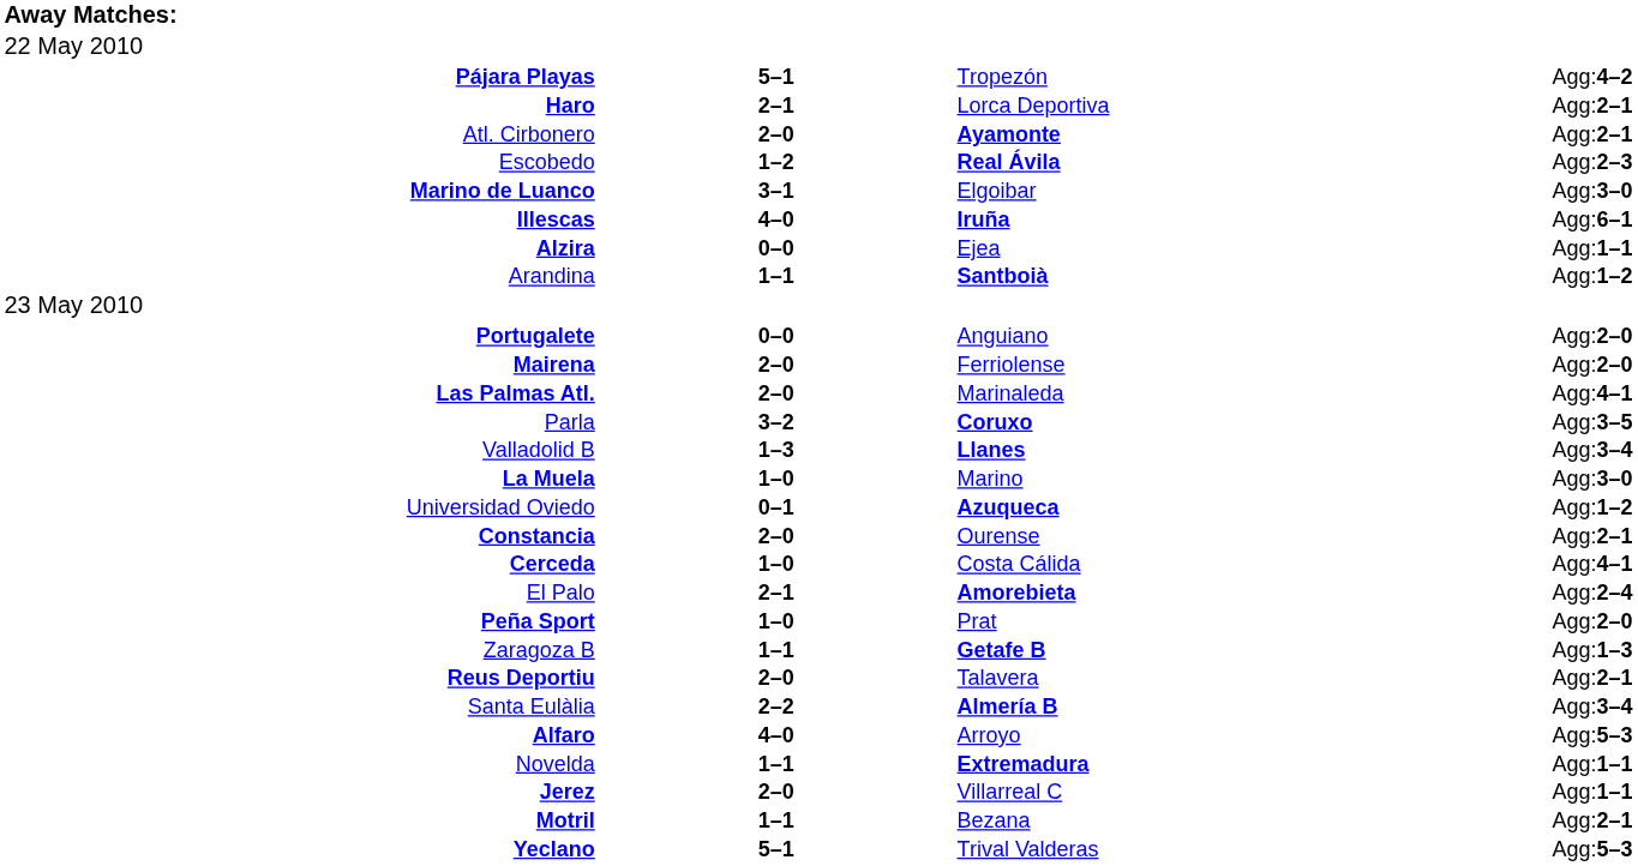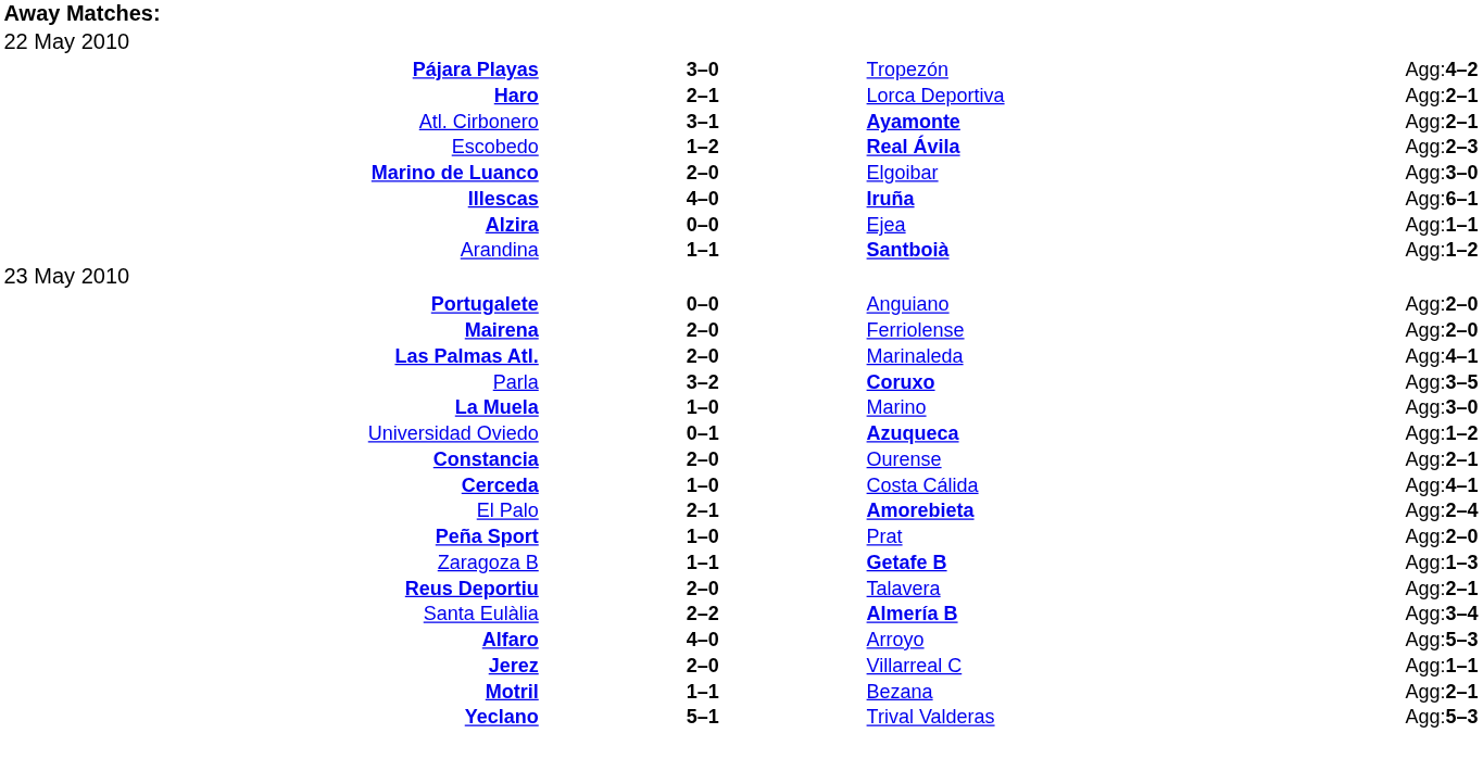 <table width=100% cellspacing=1>
 <tr>
 <th width=20%></th>
 <th width=12%></th>
 <th width=20%></th>
 <th></th>
 </tr>
 <tr>
 <td><strong>Away Matches:</strong></td>
 </tr>
 <tr>
 <td>22 May 2010</td>
 </tr>
 <tr style=font-size:90%>
 <td align=right><strong><a href='#'>Pájara Playas</a></strong></td>
-<td align=center><strong>5–1</strong></td>
+<td align=center><strong>3–0</strong></td>
 <td><a href='#'>Tropezón</a></td>
 <td>Agg:<strong>4–2</strong></td>
 </tr>
 <tr style=font-size:90%>
 <td align=right><strong><a href='#'>Haro</a></strong></td>
 <td align=center><strong>2–1</strong></td>
 <td><a href='#'>Lorca Deportiva</a></td>
 <td>Agg:<strong>2–1</strong></td>
 </tr>
 <tr style=font-size:90%>
 <td align=right><a href='#'>Atl. Cirbonero</a></td>
-<td align=center><strong>2–0</strong></td>
+<td align=center><strong>3–1</strong></td>
 <td><strong><a href='#'>Ayamonte</a></strong></td>
 <td>Agg:<strong>2–1</strong></td>
 </tr>
 <tr style=font-size:90%>
 <td align=right><a href='#'>Escobedo</a></td>
 <td align=center><strong>1–2</strong></td>
 <td><strong><a href='#'>Real Ávila</a></strong></td>
 <td>Agg:<strong>2–3</strong></td>
 </tr>
 <tr style=font-size:90%>
 <td align=right><strong><a href='#'>Marino de Luanco</a></strong></td>
-<td align=center><strong>3–1</strong></td>
+<td align=center><strong>2–0</strong></td>
 <td><a href='#'>Elgoibar</a></td>
 <td>Agg:<strong>3–0</strong></td>
 </tr>
 <tr style=font-size:90%>
 <td align=right><strong><a href='#'>Illescas</a></strong></td>
 <td align=center><strong>4–0</strong></td>
 <td><strong><a href='#'>Iruña</a></strong></td>
 <td>Agg:<strong>6–1</strong></td>
 </tr>
 <tr style=font-size:90%>
 <td align=right><strong><a href='#'>Alzira</a></strong></td>
 <td align=center><strong>0–0</strong></td>
 <td><a href='#'>Ejea</a></td>
 <td>Agg:<strong>1–1</strong></td>
 </tr>
 <tr style=font-size:90%>
 <td align=right><a href='#'>Arandina</a></td>
 <td align=center><strong>1–1</strong></td>
 <td><strong><a href='#'>Santboià</a></strong></td>
 <td>Agg:<strong>1–2</strong></td>
 </tr>
 <tr>
 <td>23 May 2010</td>
 </tr>
 <tr style=font-size:90%>
 <td align=right><strong><a href='#'>Portugalete</a></strong></td>
 <td align=center><strong>0–0</strong></td>
 <td><a href='#'>Anguiano</a></td>
 <td>Agg:<strong>2–0</strong></td>
 </tr>
 <tr style=font-size:90%>
 <td align=right><strong><a href='#'>Mairena</a></strong></td>
 <td align=center><strong>2–0</strong></td>
 <td><a href='#'>Ferriolense</a></td>
 <td>Agg:<strong>2–0</strong></td>
 </tr>
 <tr style=font-size:90%>
 <td align=right><strong><a href='#'>Las Palmas Atl.</a></strong></td>
 <td align=center><strong>2–0</strong></td>
 <td><a href='#'>Marinaleda</a></td>
 <td>Agg:<strong>4–1</strong></td>
 </tr>
 <tr style=font-size:90%>
 <td align=right><a href='#'>Parla</a></td>
 <td align=center><strong>3–2</strong></td>
 <td><strong><a href='#'>Coruxo</a></strong></td>
 <td>Agg:<strong>3–5</strong></td>
-</tr>
-<tr style=font-size:90%>
-<td align=right><a href='#'>Valladolid B</a></td>
-<td align=center><strong>1–3</strong></td>
-<td><strong><a href='#'>Llanes</a></strong></td>
-<td>Agg:<strong>3–4</strong></td>
 </tr>
 <tr style=font-size:90%>
 <td align=right><strong><a href='#'>La Muela</a></strong></td>
 <td align=center><strong>1–0</strong></td>
 <td><a href='#'>Marino</a></td>
 <td>Agg:<strong>3–0</strong></td>
 </tr>
 <tr style=font-size:90%>
 <td align=right><a href='#'>Universidad Oviedo</a></td>
 <td align=center><strong>0–1</strong></td>
 <td><strong><a href='#'>Azuqueca</a></strong></td>
 <td>Agg:<strong>1–2</strong></td>
 </tr>
 <tr style=font-size:90%>
 <td align=right><strong><a href='#'>Constancia</a></strong></td>
 <td align=center><strong>2–0</strong></td>
 <td><a href='#'>Ourense</a></td>
 <td>Agg:<strong>2–1</strong></td>
 </tr>
 <tr style=font-size:90%>
 <td align=right><strong><a href='#'>Cerceda</a></strong></td>
 <td align=center><strong>1–0</strong></td>
 <td><a href='#'>Costa Cálida</a></td>
 <td>Agg:<strong>4–1</strong></td>
 </tr>
 <tr style=font-size:90%>
 <td align=right><a href='#'>El Palo</a></td>
 <td align=center><strong>2–1</strong></td>
 <td><strong><a href='#'>Amorebieta</a></strong></td>
 <td>Agg:<strong>2–4</strong></td>
 </tr>
 <tr style=font-size:90%>
 <td align=right><strong><a href='#'>Peña Sport</a></strong></td>
 <td align=center><strong>1–0</strong></td>
 <td><a href='#'>Prat</a></td>
 <td>Agg:<strong>2–0</strong></td>
 </tr>
 <tr style=font-size:90%>
 <td align=right><a href='#'>Zaragoza B</a></td>
 <td align=center><strong>1–1</strong></td>
 <td><strong><a href='#'>Getafe B</a></strong></td>
 <td>Agg:<strong>1–3</strong></td>
 </tr>
 <tr style=font-size:90%>
 <td align=right><strong><a href='#'>Reus Deportiu</a></strong></td>
 <td align=center><strong>2–0</strong></td>
 <td><a href='#'>Talavera</a></td>
 <td>Agg:<strong>2–1</strong></td>
 </tr>
 <tr style=font-size:90%>
 <td align=right><a href='#'>Santa Eulàlia</a></td>
 <td align=center><strong>2–2</strong></td>
 <td><strong><a href='#'>Almería B</a></strong></td>
 <td>Agg:<strong>3–4</strong></td>
 </tr>
 <tr style=font-size:90%>
 <td align=right><strong><a href='#'>Alfaro</a></strong></td>
 <td align=center><strong>4–0</strong></td>
 <td><a href='#'>Arroyo</a></td>
 <td>Agg:<strong>5–3</strong></td>
 </tr>
 <tr style=font-size:90%>
-<td align=right><a href='#'>Novelda</a></td>
-<td align=center><strong>1–1</strong></td>
-<td><strong><a href='#'>Extremadura</a></strong></td>
-<td>Agg:<strong>1–1</strong></td>
-</tr>
-<tr style=font-size:90%>
 <td align=right><strong><a href='#'>Jerez</a></strong></td>
 <td align=center><strong>2–0</strong></td>
 <td><a href='#'>Villarreal C</a></td>
 <td>Agg:<strong>1–1</strong></td>
 </tr>
 <tr style=font-size:90%>
 <td align=right><strong><a href='#'>Motril</a></strong></td>
 <td align=center><strong>1–1</strong></td>
 <td><a href='#'>Bezana</a></td>
 <td>Agg:<strong>2–1</strong></td>
 </tr>
 <tr style=font-size:90%>
 <td align=right><strong><a href='#'>Yeclano</a></strong></td>
 <td align=center><strong>5–1</strong></td>
 <td><a href='#'>Trival Valderas</a></td>
 <td>Agg:<strong>5–3</strong></td>
 </tr>
 </table>
